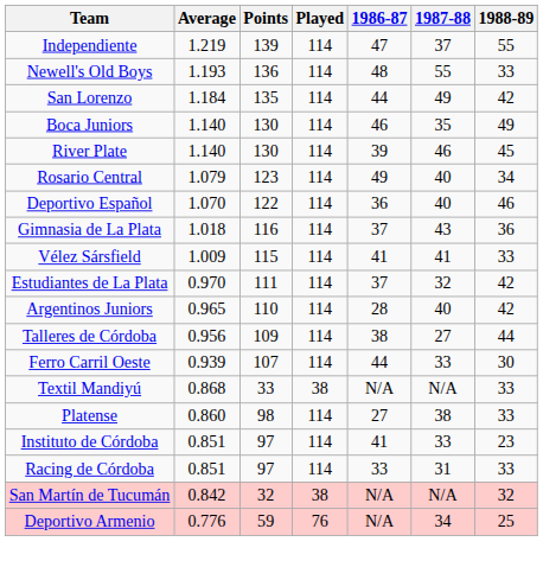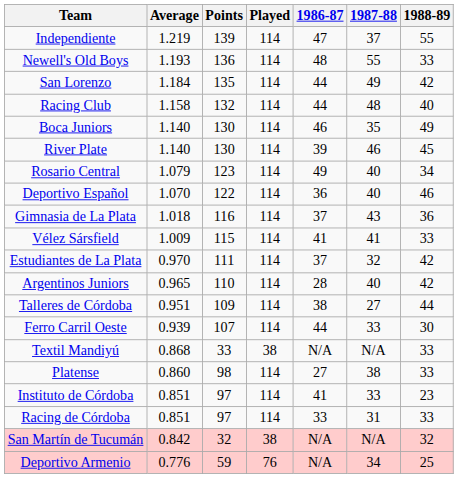 <table class="wikitable" style="text-align:center">
 <tr>
 <th>Team</th>
 <th>Average</th>
 <th>Points</th>
 <th>Played</th>
 <th><a href='#'>1986-87</a></th>
 <th><a href='#'>1987-88</a></th>
 <th>1988-89</th>
 </tr>
 <tr>
 <td><a href='#'>Independiente</a></td>
 <td>1.219</td>
 <td>139</td>
 <td>114</td>
 <td>47</td>
 <td>37</td>
 <td>55</td>
 </tr>
 <tr>
 <td><a href='#'>Newell's Old Boys</a></td>
 <td>1.193</td>
 <td>136</td>
 <td>114</td>
 <td>48</td>
 <td>55</td>
 <td>33</td>
 </tr>
 <tr>
 <td><a href='#'>San Lorenzo</a></td>
 <td>1.184</td>
 <td>135</td>
 <td>114</td>
 <td>44</td>
 <td>49</td>
 <td>42</td>
+</tr>
+<tr>
+<td><a href='#'>Racing Club</a></td>
+<td>1.158</td>
+<td>132</td>
+<td>114</td>
+<td>44</td>
+<td>48</td>
+<td>40</td>
 </tr>
 <tr>
 <td><a href='#'>Boca Juniors</a></td>
 <td>1.140</td>
 <td>130</td>
 <td>114</td>
 <td>46</td>
 <td>35</td>
 <td>49</td>
 </tr>
 <tr>
 <td><a href='#'>River Plate</a></td>
 <td>1.140</td>
 <td>130</td>
 <td>114</td>
 <td>39</td>
 <td>46</td>
 <td>45</td>
 </tr>
 <tr>
 <td><a href='#'>Rosario Central</a></td>
 <td>1.079</td>
 <td>123</td>
 <td>114</td>
 <td>49</td>
 <td>40</td>
 <td>34</td>
 </tr>
 <tr>
 <td><a href='#'>Deportivo Español</a></td>
 <td>1.070</td>
 <td>122</td>
 <td>114</td>
 <td>36</td>
 <td>40</td>
 <td>46</td>
 </tr>
 <tr>
 <td><a href='#'>Gimnasia de La Plata</a></td>
 <td>1.018</td>
 <td>116</td>
 <td>114</td>
 <td>37</td>
 <td>43</td>
 <td>36</td>
 </tr>
 <tr>
 <td><a href='#'>Vélez Sársfield</a></td>
 <td>1.009</td>
 <td>115</td>
 <td>114</td>
 <td>41</td>
 <td>41</td>
 <td>33</td>
 </tr>
 <tr>
 <td><a href='#'>Estudiantes de La Plata</a></td>
 <td>0.970</td>
 <td>111</td>
 <td>114</td>
 <td>37</td>
 <td>32</td>
 <td>42</td>
 </tr>
 <tr>
 <td><a href='#'>Argentinos Juniors</a></td>
 <td>0.965</td>
 <td>110</td>
 <td>114</td>
 <td>28</td>
 <td>40</td>
 <td>42</td>
 </tr>
 <tr>
 <td><a href='#'>Talleres de Córdoba</a></td>
-<td>0.956</td>
+<td>0.951</td>
 <td>109</td>
 <td>114</td>
 <td>38</td>
 <td>27</td>
 <td>44</td>
 </tr>
 <tr>
 <td><a href='#'>Ferro Carril Oeste</a></td>
 <td>0.939</td>
 <td>107</td>
 <td>114</td>
 <td>44</td>
 <td>33</td>
 <td>30</td>
 </tr>
 <tr>
 <td><a href='#'>Textil Mandiyú</a></td>
 <td>0.868</td>
 <td>33</td>
 <td>38</td>
 <td>N/A</td>
 <td>N/A</td>
 <td>33</td>
 </tr>
 <tr>
 <td><a href='#'>Platense</a></td>
 <td>0.860</td>
 <td>98</td>
 <td>114</td>
 <td>27</td>
 <td>38</td>
 <td>33</td>
 </tr>
 <tr>
 <td><a href='#'>Instituto de Córdoba</a></td>
 <td>0.851</td>
 <td>97</td>
 <td>114</td>
 <td>41</td>
 <td>33</td>
 <td>23</td>
 </tr>
 <tr>
 <td><a href='#'>Racing de Córdoba</a></td>
 <td>0.851</td>
 <td>97</td>
 <td>114</td>
 <td>33</td>
 <td>31</td>
 <td>33</td>
 </tr>
 <tr bgcolor="FFCCCC">
 <td><a href='#'>San Martín de Tucumán</a></td>
 <td>0.842</td>
 <td>32</td>
 <td>38</td>
 <td>N/A</td>
 <td>N/A</td>
 <td>32</td>
 </tr>
 <tr bgcolor="FFCCCC">
 <td><a href='#'>Deportivo Armenio</a></td>
 <td>0.776</td>
 <td>59</td>
 <td>76</td>
 <td>N/A</td>
 <td>34</td>
 <td>25</td>
 </tr>
 </table>
